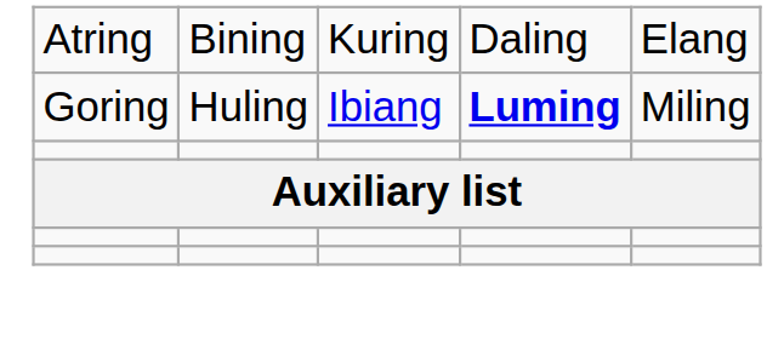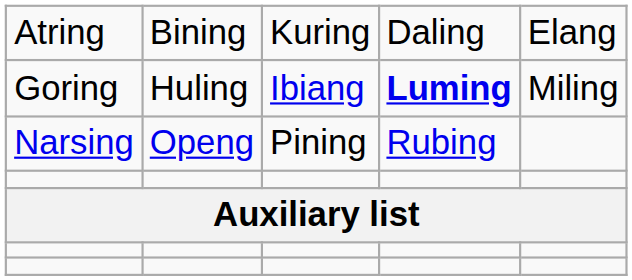 <table class="wikitable" align=right>
 <tr>
 <td>Atring</td>
 <td>Bining</td>
 <td>Kuring</td>
 <td>Daling</td>
 <td>Elang</td>
 </tr>
 <tr>
 <td>Goring</td>
 <td>Huling</td>
 <td><a href='#'>Ibiang</a></td>
 <td><strong><a href='#'>Luming</a></strong></td>
 <td>Miling</td>
+</tr>
+<tr>
+<td><a href='#'>Narsing</a></td>
+<td><a href='#'>Openg</a></td>
+<td>Pining</td>
+<td><a href='#'>Rubing</a></td>
+<td></td>
 </tr>
 <tr>
 <td></td>
 <td></td>
 <td></td>
 <td></td>
 <td></td>
 </tr>
 <tr>
 <th colspan=5>Auxiliary list</th>
 </tr>
 <tr>
 <td></td>
 <td></td>
 <td></td>
 <td></td>
 <td></td>
 </tr>
 <tr>
 <td></td>
 <td></td>
 <td></td>
 <td></td>
 <td></td>
 </tr>
 </table>
